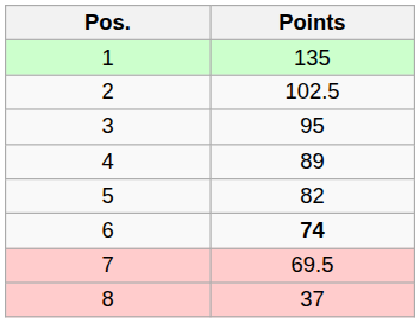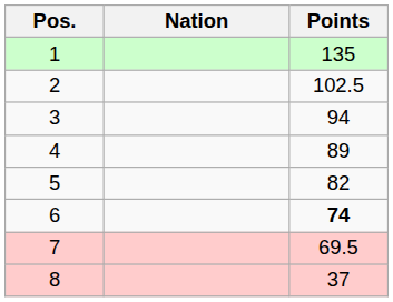 <table class="wikitable gauche" cellspacing="1" style="width:300px;">
 <tr style="background:#efefef; text-align:center;">
 <th style="width:70px;">Pos.</th>
+<th>Nation</th>
 <th style="width:70px;">Points</th>
 </tr>
 <tr style="vertical-align:top; text-align:center; background:#ccffcc;">
 <td>1</td>
+<td style="text-align:left;"></td>
 <td>135</td>
 </tr>
 <tr style="vertical-align:top; text-align:center;">
 <td>2</td>
+<td style="text-align:left;"></td>
 <td>102.5</td>
 </tr>
 <tr style="vertical-align:top; text-align:center;">
 <td>3</td>
-<td>95</td>
+<td style="text-align:left;"></td>
+<td>94</td>
 </tr>
 <tr style="vertical-align:top; text-align:center;">
 <td>4</td>
+<td style="text-align:left;"></td>
 <td>89</td>
 </tr>
 <tr style="vertical-align:top; text-align:center;">
 <td>5</td>
+<td style="text-align:left;"></td>
 <td>82</td>
 </tr>
 <tr style="vertical-align:top; text-align:center;">
 <td>6</td>
+<td style="text-align:left;"></td>
 <td><strong>74</strong></td>
 </tr>
 <tr style="vertical-align:top; text-align:center; background:#ffcccc;">
 <td>7</td>
+<td style="text-align:left;"></td>
 <td>69.5</td>
 </tr>
 <tr style="vertical-align:top; text-align:center; background:#ffcccc;">
 <td>8</td>
+<td style="text-align:left;"></td>
 <td>37</td>
 </tr>
 </table>
